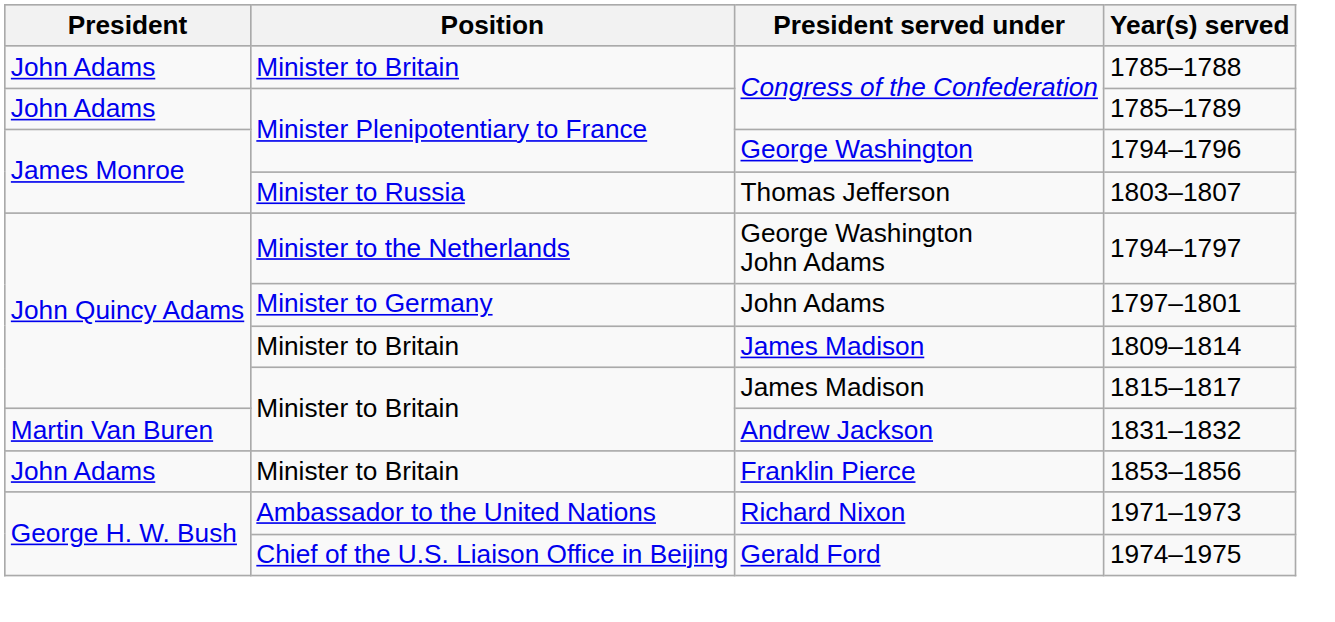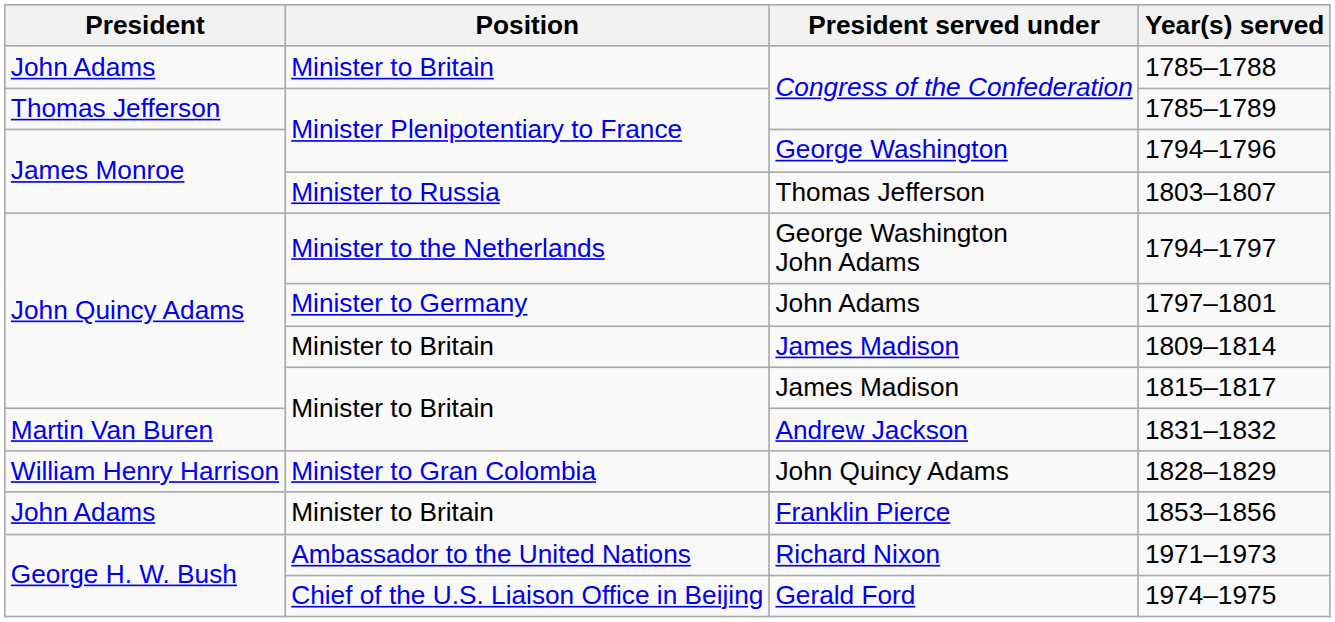 <table class="wikitable sortable">
 <tr>
 <th>President</th>
 <th>Position</th>
 <th>President served under</th>
 <th>Year(s) served</th>
 </tr>
 <tr>
 <td><a href='#'>John Adams</a></td>
 <td><a href='#'>Minister to Britain</a></td>
 <td rowspan="2"><em><a href='#'>Congress of the Confederation</a></em></td>
 <td>1785–1788</td>
 </tr>
 <tr>
-<td><a href='#'>John Adams</a></td>
+<td><a href='#'>Thomas Jefferson</a></td>
 <td rowspan="2"><a href='#'>Minister Plenipotentiary to France</a></td>
 <td>1785–1789</td>
 </tr>
 <tr>
 <td rowspan="2"><a href='#'>James Monroe</a></td>
 <td><a href='#'>George Washington</a></td>
 <td>1794–1796</td>
 </tr>
 <tr>
 <td><a href='#'>Minister to Russia</a></td>
 <td>Thomas Jefferson</td>
 <td>1803–1807</td>
 </tr>
 <tr>
 <td rowspan="4"><a href='#'>John Quincy Adams</a></td>
 <td><a href='#'>Minister to the Netherlands</a></td>
 <td>George Washington<br>John Adams</td>
 <td>1794–1797</td>
 </tr>
 <tr>
 <td><a href='#'>Minister to Germany</a></td>
 <td>John Adams</td>
 <td>1797–1801</td>
 </tr>
 <tr>
 <td>Minister to Britain</td>
 <td><a href='#'>James Madison</a></td>
 <td>1809–1814</td>
 </tr>
 <tr>
 <td rowspan="2">Minister to Britain</td>
 <td>James Madison</td>
 <td>1815–1817</td>
 </tr>
 <tr>
 <td><a href='#'>Martin Van Buren</a></td>
 <td><a href='#'>Andrew Jackson</a></td>
 <td>1831–1832</td>
 </tr>
 <tr>
+<td><a href='#'>William Henry Harrison</a></td>
+<td><a href='#'>Minister to Gran Colombia</a></td>
+<td>John Quincy Adams</td>
+<td>1828–1829</td>
+</tr>
+<tr>
 <td><a href='#'>John Adams</a></td>
 <td>Minister to Britain</td>
 <td><a href='#'>Franklin Pierce</a></td>
 <td>1853–1856</td>
 </tr>
 <tr>
 <td rowspan="2"><a href='#'>George H. W. Bush</a></td>
 <td><a href='#'>Ambassador to the United Nations</a></td>
 <td><a href='#'>Richard Nixon</a></td>
 <td>1971–1973</td>
 </tr>
 <tr>
 <td><a href='#'>Chief of the U.S. Liaison Office in Beijing</a></td>
 <td><a href='#'>Gerald Ford</a></td>
 <td>1974–1975</td>
 </tr>
 </table>
